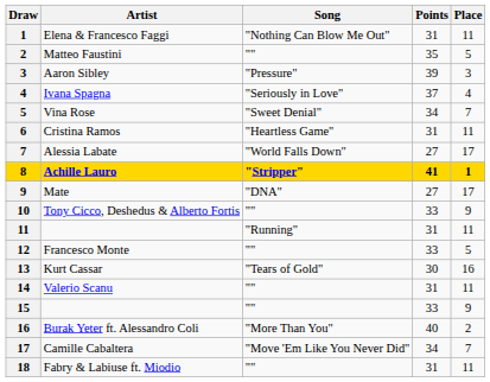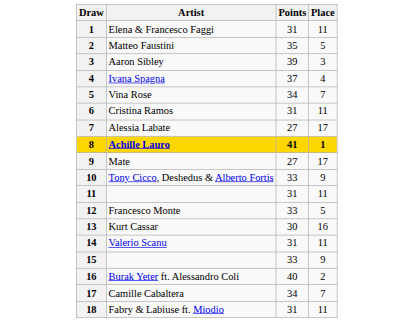 <table class="sortable wikitable plainrowheaders" style="margin: 1em auto 1em auto; text-align:center;">
 <tr>
 <th scope="col">Draw</th>
 <th scope="col">Artist</th>
-<th scope="col">Song</th>
 <th scope="col">Points</th>
 <th scope="col">Place</th>
 </tr>
 <tr>
 <th scope="row" style="text-align:center;">1</th>
 <td align="left">Elena & Francesco Faggi</td>
-<td align="left">"Nothing Can Blow Me Out"</td>
 <td>31</td>
 <td>11</td>
 </tr>
 <tr>
 <th scope="row" style="text-align:center;">2</th>
 <td align="left">Matteo Faustini</td>
-<td align="left">""</td>
 <td>35</td>
 <td>5</td>
 </tr>
 <tr>
 <th scope="row" style="text-align:center;">3</th>
 <td align="left">Aaron Sibley</td>
-<td align="left">"Pressure"</td>
 <td>39</td>
 <td>3</td>
 </tr>
 <tr>
 <th scope="row" style="text-align:center;">4</th>
 <td align="left"><a href='#'>Ivana Spagna</a></td>
-<td align="left">"Seriously in Love"</td>
 <td>37</td>
 <td>4</td>
 </tr>
 <tr>
 <th scope="row" style="text-align:center;">5</th>
 <td align="left">Vina Rose</td>
-<td align="left">"Sweet Denial"</td>
 <td>34</td>
 <td>7</td>
 </tr>
 <tr>
 <th scope="row" style="text-align:center;">6</th>
 <td align="left">Cristina Ramos</td>
-<td align="left">"Heartless Game"</td>
 <td>31</td>
 <td>11</td>
 </tr>
 <tr>
 <th scope="row" style="text-align:center;">7</th>
 <td align="left">Alessia Labate</td>
-<td align="left">"World Falls Down"</td>
 <td>27</td>
 <td>17</td>
 </tr>
 <tr>
 <th scope="row" style="font-weight:bold; background:gold; text-align:center;">8</th>
 <td style="font-weight:bold; background:gold;" align="left"><a href='#'>Achille Lauro</a></td>
-<td style="font-weight:bold; background:gold;" align="left">"<a href='#'>Stripper</a>"</td>
 <td style="font-weight:bold; background:gold;">41</td>
 <td style="font-weight:bold; background:gold;">1</td>
 </tr>
 <tr>
 <th scope="row" style="text-align:center;">9</th>
 <td align="left">Mate</td>
-<td align="left">"DNA"</td>
 <td>27</td>
 <td>17</td>
 </tr>
 <tr>
 <th scope="row" style="text-align:center;">10</th>
 <td align="left"><a href='#'>Tony Cicco</a>, Deshedus & <a href='#'>Alberto Fortis</a></td>
-<td align="left">""</td>
 <td>33</td>
 <td>9</td>
 </tr>
 <tr>
 <th scope="row" style="text-align:center;">11</th>
 <td align="left"></td>
-<td align="left">"Running"</td>
 <td>31</td>
 <td>11</td>
 </tr>
 <tr>
 <th scope="row" style="text-align:center;">12</th>
 <td align="left">Francesco Monte</td>
-<td align="left">""</td>
 <td>33</td>
 <td>5</td>
 </tr>
 <tr>
 <th scope="row" style="text-align:center;">13</th>
 <td align="left">Kurt Cassar</td>
-<td align="left">"Tears of Gold"</td>
 <td>30</td>
 <td>16</td>
 </tr>
 <tr>
 <th scope="row" style="text-align:center;">14</th>
 <td align="left"><a href='#'>Valerio Scanu</a></td>
-<td align="left">""</td>
 <td>31</td>
 <td>11</td>
 </tr>
 <tr>
 <th scope="row" style="text-align:center;">15</th>
 <td align="left"></td>
-<td align="left">""</td>
 <td>33</td>
 <td>9</td>
 </tr>
 <tr>
 <th scope="row" style="text-align:center;">16</th>
 <td align="left"><a href='#'>Burak Yeter</a> ft. Alessandro Coli</td>
-<td align="left">"More Than You"</td>
 <td>40</td>
 <td>2</td>
 </tr>
 <tr>
 <th scope="row" style="text-align:center;">17</th>
 <td align="left">Camille Cabaltera</td>
-<td align="left">"Move 'Em Like You Never Did"</td>
 <td>34</td>
 <td>7</td>
 </tr>
 <tr>
 <th scope="row" style="text-align:center;">18</th>
 <td align="left">Fabry & Labiuse ft. <a href='#'>Miodio</a></td>
-<td align="left">""</td>
 <td>31</td>
 <td>11</td>
 </tr>
 </table>
